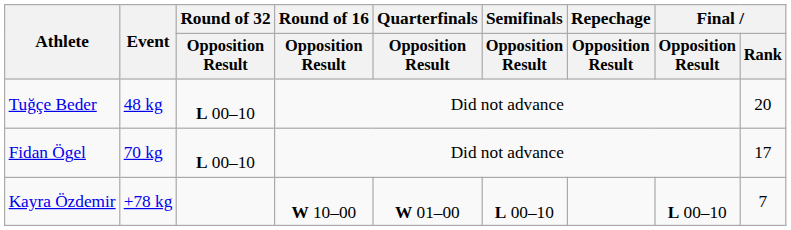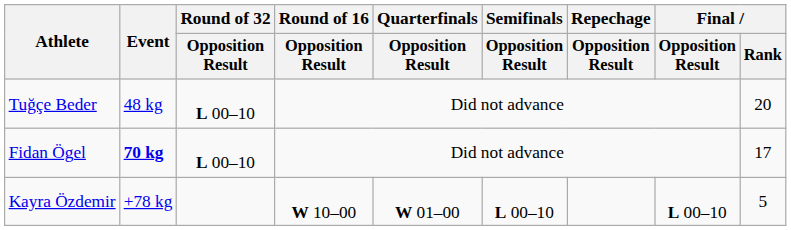 <table class=wikitable style=font-size:90%;>
 <tr>
 <th rowspan=2>Athlete</th>
 <th rowspan=2>Event</th>
 <th>Round of 32</th>
 <th>Round of 16</th>
 <th>Quarterfinals</th>
 <th>Semifinals</th>
 <th>Repechage</th>
 <th colspan=2>Final / </th>
 </tr>
 <tr style=font-size:95%>
 <th>Opposition<br>Result</th>
 <th>Opposition<br>Result</th>
 <th>Opposition<br>Result</th>
 <th>Opposition<br>Result</th>
 <th>Opposition<br>Result</th>
 <th>Opposition<br>Result</th>
 <th>Rank</th>
 </tr>
 <tr align=center>
 <td align=left><a href='#'>Tuğçe Beder</a></td>
 <td align=left><a href='#'>48 kg</a></td>
 <td><br><strong>L</strong> 00–10</td>
 <td colspan=5>Did not advance</td>
 <td>20</td>
 </tr>
 <tr align=center>
 <td align=left><a href='#'>Fidan Ögel</a></td>
-<td align=left><a href='#'>70 kg</a></td>
+<td align=left><strong><a href='#'>70 kg</a></strong></td>
 <td><br><strong>L</strong> 00–10</td>
 <td colspan=5>Did not advance</td>
 <td>17</td>
 </tr>
 <tr align=center>
 <td align=left><a href='#'>Kayra Özdemir</a></td>
 <td align=left><a href='#'>+78 kg</a></td>
 <td></td>
 <td><br><strong>W</strong> 10–00</td>
 <td><br><strong>W</strong> 01–00</td>
 <td><br><strong>L</strong> 00–10</td>
 <td></td>
 <td><br><strong>L</strong> 00–10</td>
-<td>7</td>
+<td>5</td>
 </tr>
 </table>
